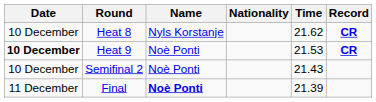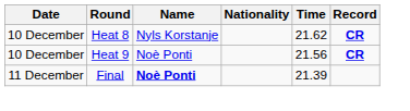 <table class="wikitable" style=text-align:center>
 <tr>
 <th>Date</th>
 <th>Round</th>
 <th>Name</th>
 <th>Nationality</th>
 <th>Time</th>
 <th>Record</th>
 </tr>
 <tr>
 <td>10 December</td>
 <td><a href='#'>Heat 8</a></td>
 <td align="left"><a href='#'>Nyls Korstanje</a></td>
 <td align=left></td>
 <td>21.62</td>
 <td><strong><a href='#'>CR</a></strong></td>
 </tr>
 <tr>
-<td><strong>10 December</strong></td>
+<td>10 December</td>
 <td><a href='#'>Heat 9</a></td>
 <td align="left"><a href='#'>Noè Ponti</a></td>
 <td align=left></td>
-<td>21.53</td>
+<td>21.56</td>
 <td><strong><a href='#'>CR</a></strong></td>
-</tr>
-<tr>
-<td>10 December</td>
-<td><a href='#'>Semifinal 2</a></td>
-<td align="left"><a href='#'>Noè Ponti</a></td>
-<td align=left></td>
-<td>21.43</td>
-<td></td>
 </tr>
 <tr>
 <td>11 December</td>
 <td><a href='#'>Final</a></td>
 <td align="left"><strong><a href='#'>Noè Ponti</a></strong></td>
 <td align=left></td>
 <td>21.39</td>
 <td></td>
 </tr>
 </table>
